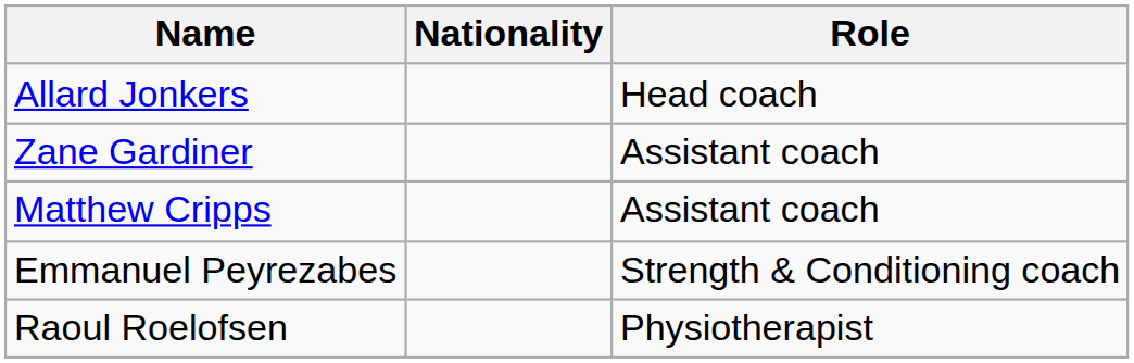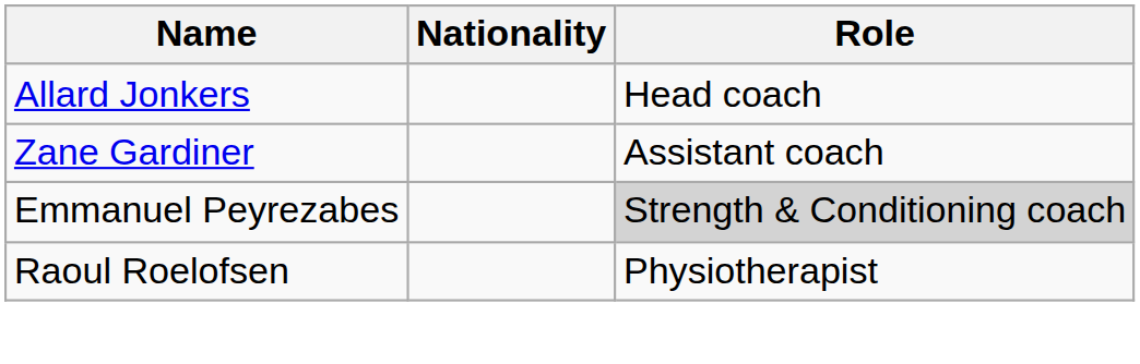 <table class="wikitable">
 <tr>
 <th>Name</th>
 <th>Nationality</th>
 <th>Role</th>
 </tr>
 <tr>
 <td><a href='#'>Allard Jonkers</a></td>
 <td></td>
 <td>Head coach</td>
 </tr>
 <tr>
 <td><a href='#'>Zane Gardiner</a></td>
 <td></td>
 <td>Assistant coach</td>
 </tr>
 <tr>
-<td><a href='#'>Matthew Cripps</a></td>
-<td></td>
-<td>Assistant coach</td>
-</tr>
-<tr>
 <td>Emmanuel Peyrezabes</td>
 <td></td>
-<td>Strength & Conditioning coach</td>
+<td style="background: lightgrey;">Strength & Conditioning coach</td>
 </tr>
 <tr>
 <td>Raoul Roelofsen</td>
 <td></td>
 <td>Physiotherapist</td>
 </tr>
 </table>
